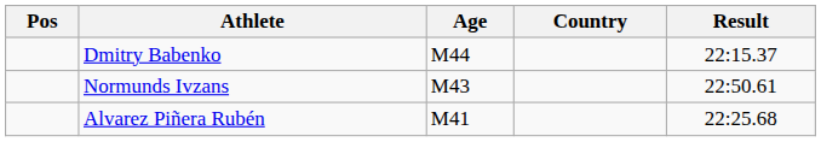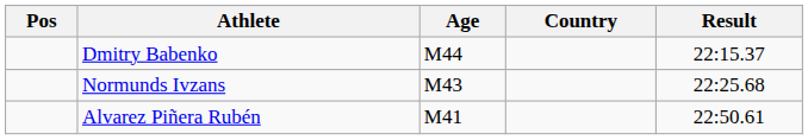 <table class="wikitable"  style="text-align:center; width:50%;">
 <tr>
 <th>Pos</th>
 <th>Athlete</th>
 <th>Age</th>
 <th>Country</th>
 <th>Result</th>
 </tr>
 <tr>
 <td align=center></td>
 <td align=left><a href='#'>Dmitry Babenko</a></td>
 <td align=left>M44</td>
 <td align=left></td>
 <td>22:15.37</td>
 </tr>
 <tr>
 <td align=center></td>
 <td align=left><a href='#'>Normunds Ivzans</a></td>
 <td align=left>M43</td>
 <td align=left></td>
-<td>22:50.61</td>
+<td>22:25.68</td>
 </tr>
 <tr>
 <td align=center></td>
 <td align=left><a href='#'>Alvarez Piñera Rubén</a></td>
 <td align=left>M41</td>
 <td align=left></td>
-<td>22:25.68</td>
+<td>22:50.61</td>
 </tr>
 </table>
